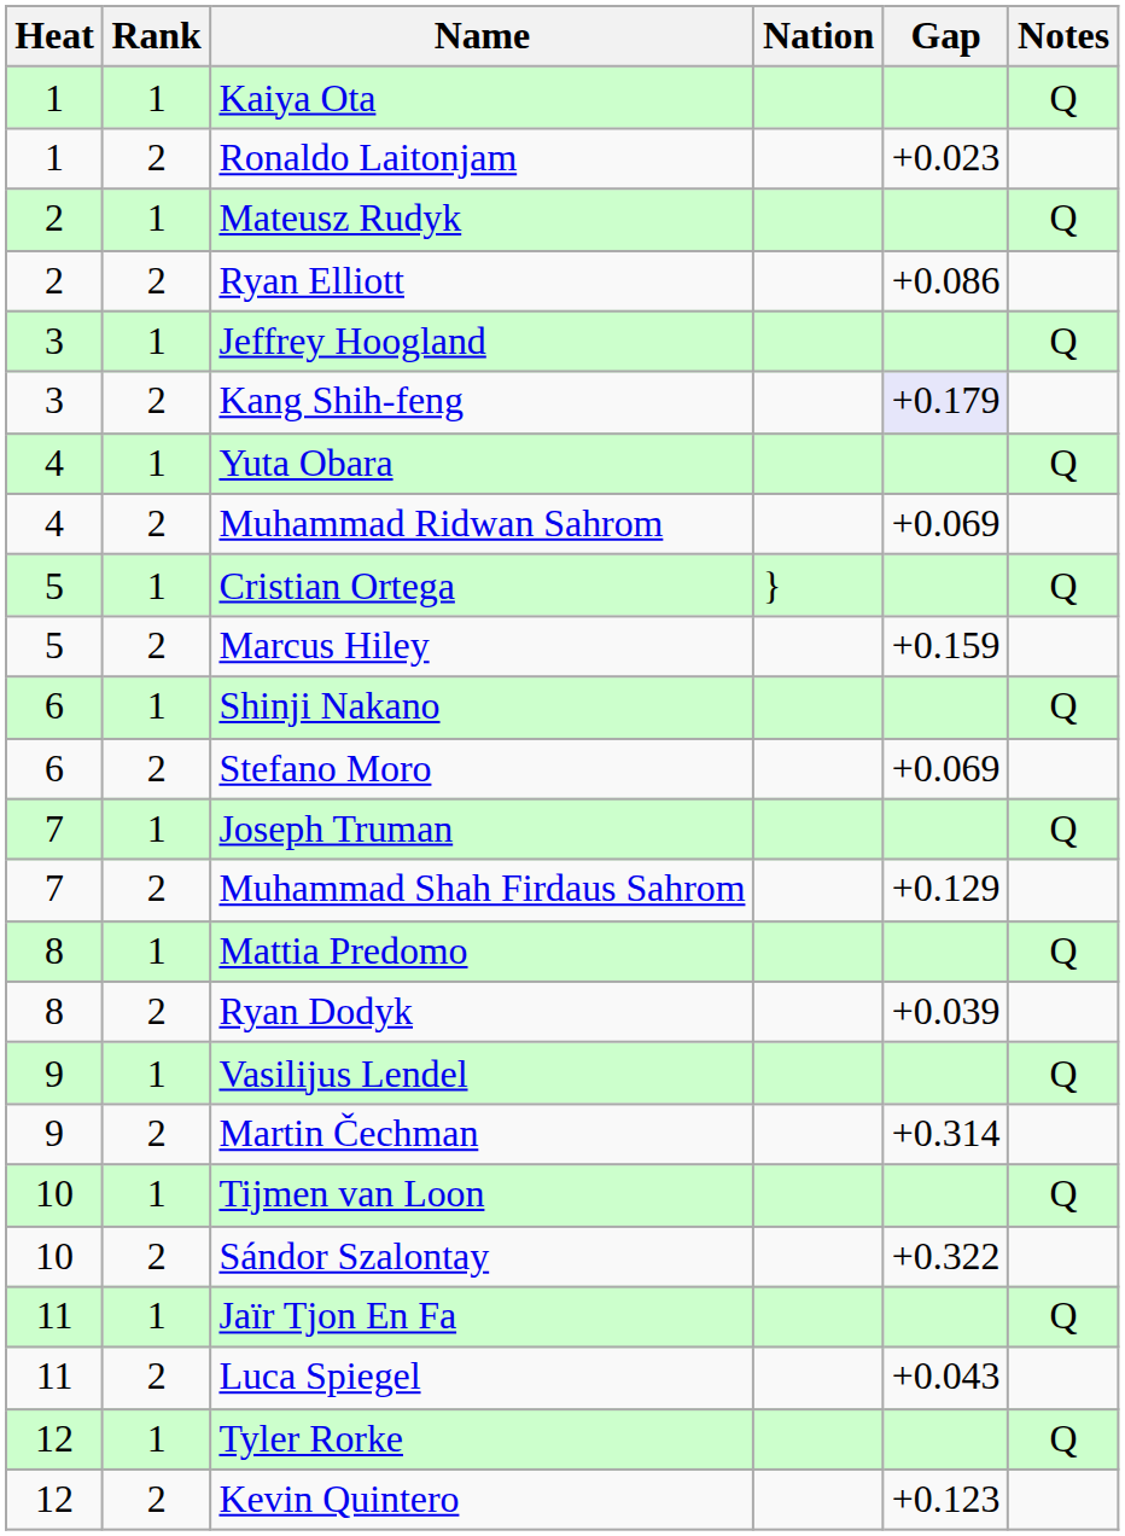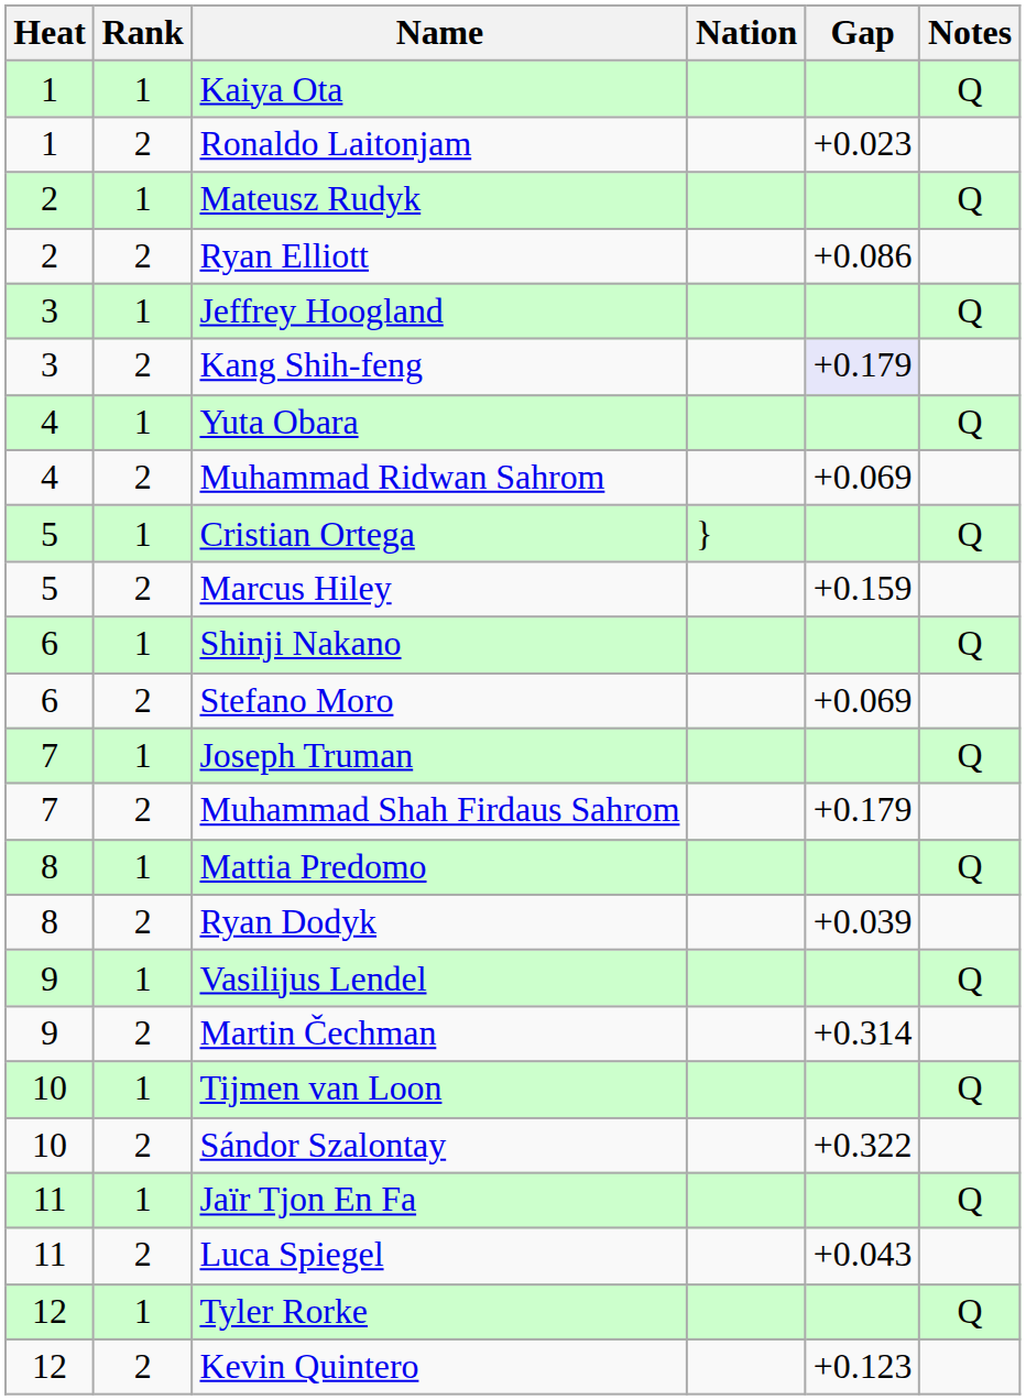 <table class="wikitable sortable" style="text-align:center">
 <tr>
 <th>Heat</th>
 <th>Rank</th>
 <th>Name</th>
 <th>Nation</th>
 <th>Gap</th>
 <th>Notes</th>
 </tr>
 <tr bgcolor=ccffcc>
 <td>1</td>
 <td>1</td>
 <td align=left><a href='#'>Kaiya Ota</a></td>
 <td align=left></td>
 <td></td>
 <td>Q</td>
 </tr>
 <tr>
 <td>1</td>
 <td>2</td>
 <td align=left><a href='#'>Ronaldo Laitonjam</a></td>
 <td align=left></td>
 <td>+0.023</td>
 <td></td>
 </tr>
 <tr bgcolor=ccffcc>
 <td>2</td>
 <td>1</td>
 <td align=left><a href='#'>Mateusz Rudyk</a></td>
 <td align=left></td>
 <td></td>
 <td>Q</td>
 </tr>
 <tr>
 <td>2</td>
 <td>2</td>
 <td align=left><a href='#'>Ryan Elliott</a></td>
 <td align=left></td>
 <td>+0.086</td>
 <td></td>
 </tr>
 <tr bgcolor=ccffcc>
 <td>3</td>
 <td>1</td>
 <td align=left><a href='#'>Jeffrey Hoogland</a></td>
 <td align=left></td>
 <td></td>
 <td>Q</td>
 </tr>
 <tr>
 <td>3</td>
 <td>2</td>
 <td align=left><a href='#'>Kang Shih-feng</a></td>
 <td align=left></td>
 <td style="background: lavender;">+0.179</td>
 <td></td>
 </tr>
 <tr bgcolor=ccffcc>
 <td>4</td>
 <td>1</td>
 <td align=left><a href='#'>Yuta Obara</a></td>
 <td align=left></td>
 <td></td>
 <td>Q</td>
 </tr>
 <tr>
 <td>4</td>
 <td>2</td>
 <td align=left><a href='#'>Muhammad Ridwan Sahrom</a></td>
 <td align=left></td>
 <td>+0.069</td>
 <td></td>
 </tr>
 <tr bgcolor=ccffcc>
 <td>5</td>
 <td>1</td>
 <td align=left><a href='#'>Cristian Ortega</a></td>
 <td align=left>}</td>
 <td></td>
 <td>Q</td>
 </tr>
 <tr>
 <td>5</td>
 <td>2</td>
 <td align=left><a href='#'>Marcus Hiley</a></td>
 <td align=left></td>
 <td>+0.159</td>
 <td></td>
 </tr>
 <tr bgcolor=ccffcc>
 <td>6</td>
 <td>1</td>
 <td align=left><a href='#'>Shinji Nakano</a></td>
 <td align=left></td>
 <td></td>
 <td>Q</td>
 </tr>
 <tr>
 <td>6</td>
 <td>2</td>
 <td align=left><a href='#'>Stefano Moro</a></td>
 <td align=left></td>
 <td>+0.069</td>
 <td></td>
 </tr>
 <tr bgcolor=ccffcc>
 <td>7</td>
 <td>1</td>
 <td align=left><a href='#'>Joseph Truman</a></td>
 <td align=left></td>
 <td></td>
 <td>Q</td>
 </tr>
 <tr>
 <td>7</td>
 <td>2</td>
 <td align=left><a href='#'>Muhammad Shah Firdaus Sahrom</a></td>
 <td align=left></td>
-<td>+0.129</td>
+<td>+0.179</td>
 <td></td>
 </tr>
 <tr bgcolor=ccffcc>
 <td>8</td>
 <td>1</td>
 <td align=left><a href='#'>Mattia Predomo</a></td>
 <td align=left></td>
 <td></td>
 <td>Q</td>
 </tr>
 <tr>
 <td>8</td>
 <td>2</td>
 <td align=left><a href='#'>Ryan Dodyk</a></td>
 <td align=left></td>
 <td>+0.039</td>
 <td></td>
 </tr>
 <tr bgcolor=ccffcc>
 <td>9</td>
 <td>1</td>
 <td align=left><a href='#'>Vasilijus Lendel</a></td>
 <td align=left></td>
 <td></td>
 <td>Q</td>
 </tr>
 <tr>
 <td>9</td>
 <td>2</td>
 <td align=left><a href='#'>Martin Čechman</a></td>
 <td align=left></td>
 <td>+0.314</td>
 <td></td>
 </tr>
 <tr bgcolor=ccffcc>
 <td>10</td>
 <td>1</td>
 <td align=left><a href='#'>Tijmen van Loon</a></td>
 <td align=left></td>
 <td></td>
 <td>Q</td>
 </tr>
 <tr>
 <td>10</td>
 <td>2</td>
 <td align=left><a href='#'>Sándor Szalontay</a></td>
 <td align=left></td>
 <td>+0.322</td>
 <td></td>
 </tr>
 <tr bgcolor=ccffcc>
 <td>11</td>
 <td>1</td>
 <td align=left><a href='#'>Jaïr Tjon En Fa</a></td>
 <td align=left></td>
 <td></td>
 <td>Q</td>
 </tr>
 <tr>
 <td>11</td>
 <td>2</td>
 <td align=left><a href='#'>Luca Spiegel</a></td>
 <td align=left></td>
 <td>+0.043</td>
 <td></td>
 </tr>
 <tr bgcolor=ccffcc>
 <td>12</td>
 <td>1</td>
 <td align=left><a href='#'>Tyler Rorke</a></td>
 <td align=left></td>
 <td></td>
 <td>Q</td>
 </tr>
 <tr>
 <td>12</td>
 <td>2</td>
 <td align=left><a href='#'>Kevin Quintero</a></td>
 <td align=left></td>
 <td>+0.123</td>
 <td></td>
 </tr>
 </table>
